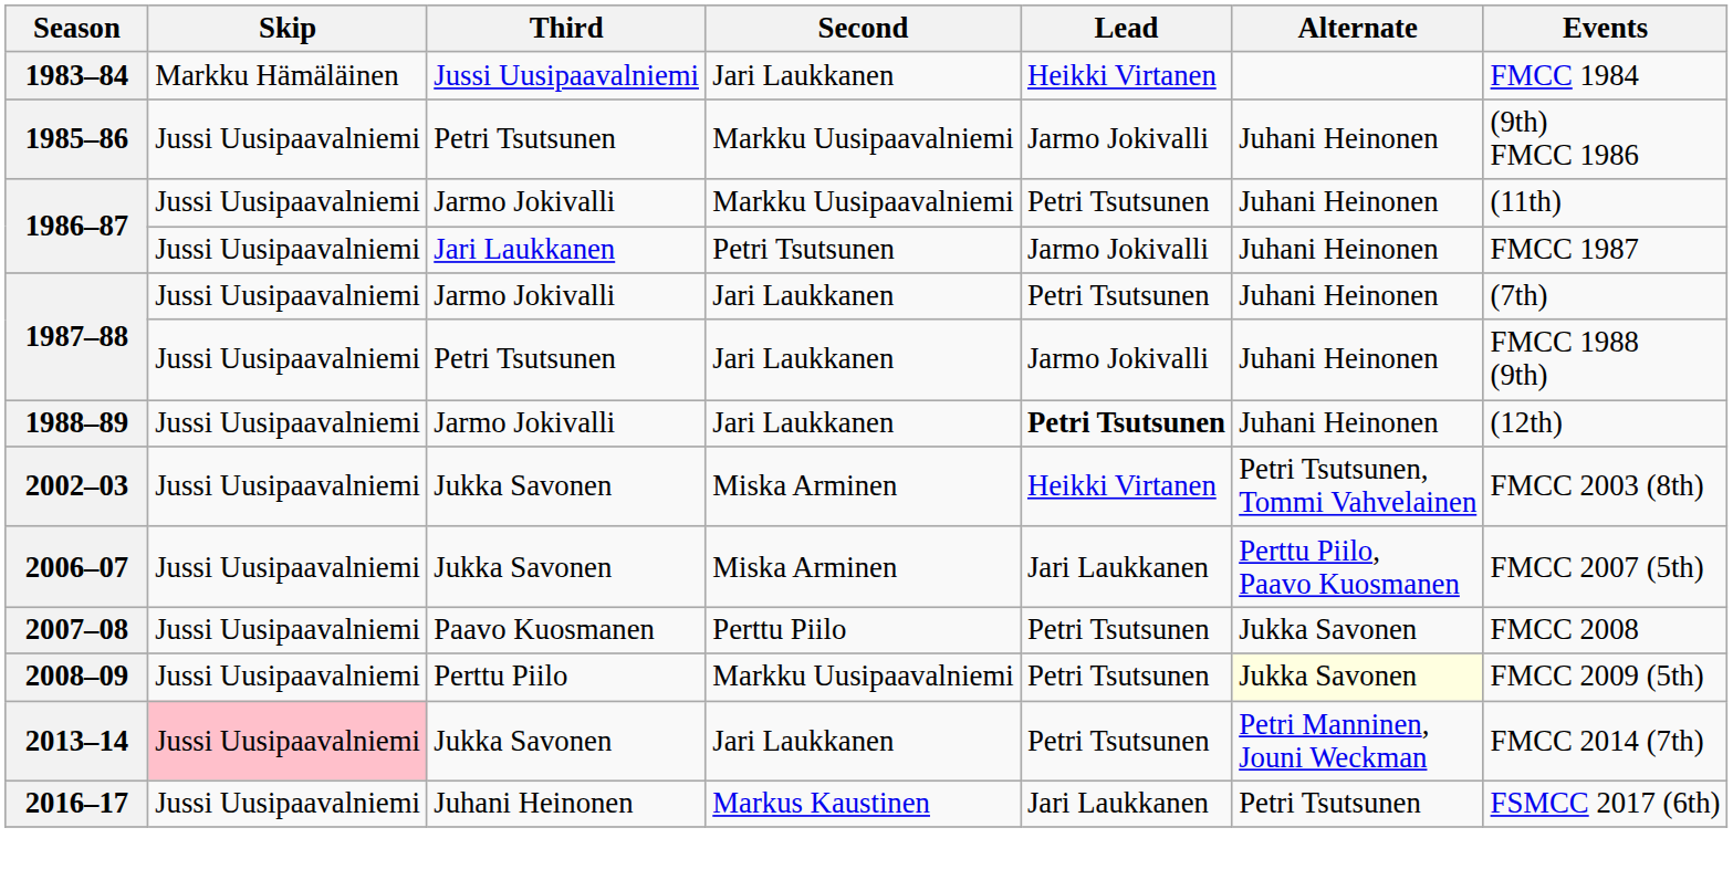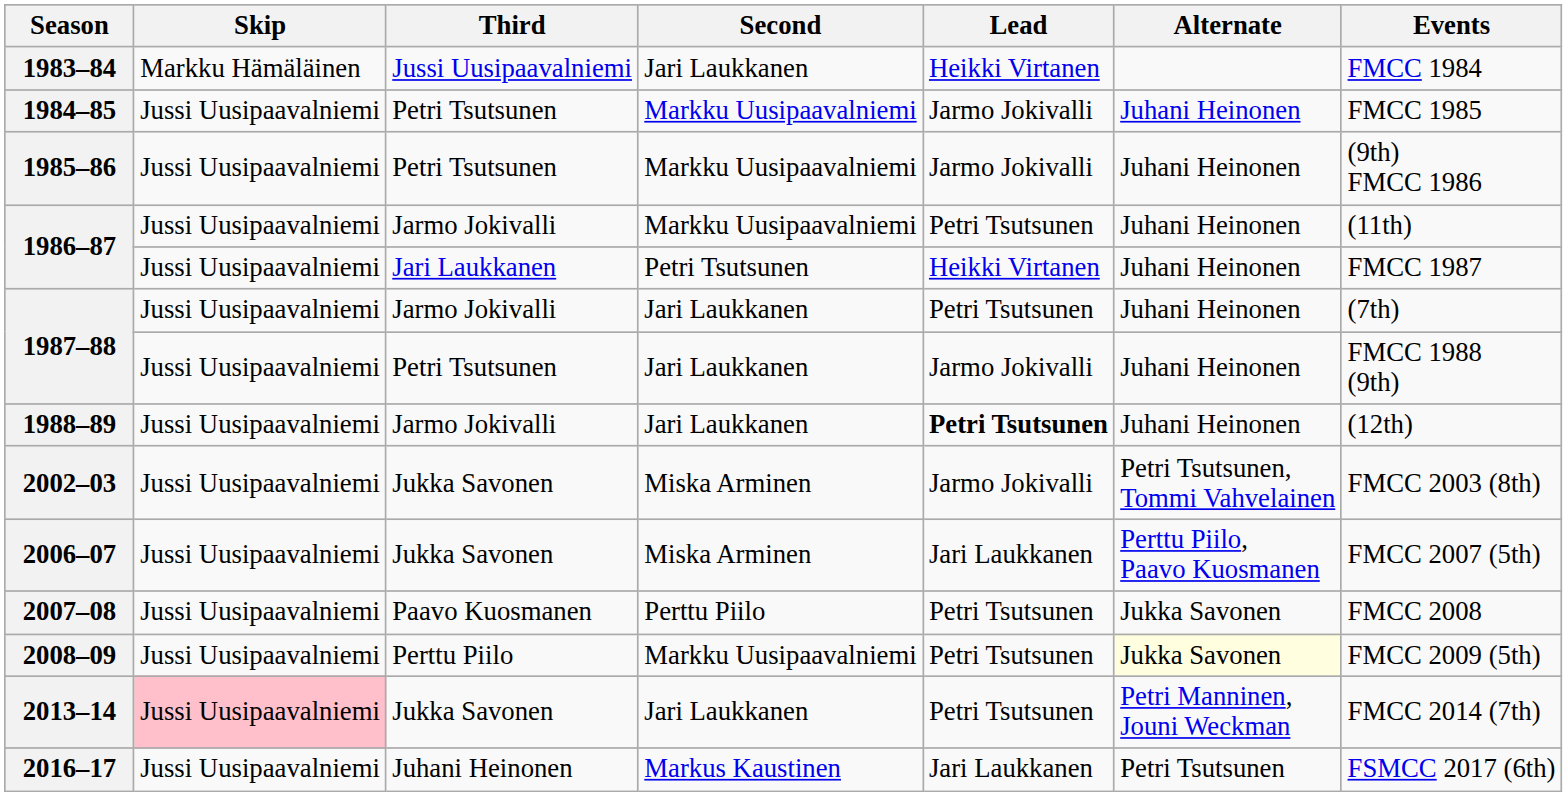 <table class="wikitable">
 <tr>
 <th scope="col" width=70>Season</th>
 <th scope="col">Skip</th>
 <th scope="col">Third</th>
 <th scope="col">Second</th>
 <th scope="col">Lead</th>
 <th scope="col">Alternate</th>
 <th scope="col">Events</th>
 </tr>
 <tr>
 <th scope="row">1983–84</th>
 <td>Markku Hämäläinen</td>
 <td><a href='#'>Jussi Uusipaavalniemi</a></td>
 <td>Jari Laukkanen</td>
 <td><a href='#'>Heikki Virtanen</a></td>
 <td></td>
 <td><a href='#'>FMCC</a> 1984 </td>
+</tr>
+<tr>
+<th scope="row">1984–85</th>
+<td>Jussi Uusipaavalniemi</td>
+<td>Petri Tsutsunen</td>
+<td><a href='#'>Markku Uusipaavalniemi</a></td>
+<td>Jarmo Jokivalli</td>
+<td><a href='#'>Juhani Heinonen</a></td>
+<td>FMCC 1985 </td>
 </tr>
 <tr>
 <th scope="row">1985–86</th>
 <td>Jussi Uusipaavalniemi</td>
 <td>Petri Tsutsunen</td>
 <td>Markku Uusipaavalniemi</td>
 <td>Jarmo Jokivalli</td>
 <td>Juhani Heinonen</td>
 <td> (9th)<br>FMCC 1986 </td>
 </tr>
 <tr>
 <th scope="row" rowspan=2>1986–87</th>
 <td>Jussi Uusipaavalniemi</td>
 <td>Jarmo Jokivalli</td>
 <td>Markku Uusipaavalniemi</td>
 <td>Petri Tsutsunen</td>
 <td>Juhani Heinonen</td>
 <td> (11th)</td>
 </tr>
 <tr>
 <td>Jussi Uusipaavalniemi</td>
 <td><a href='#'>Jari Laukkanen</a></td>
 <td>Petri Tsutsunen</td>
-<td>Jarmo Jokivalli</td>
+<td><a href='#'>Heikki Virtanen</a></td>
 <td>Juhani Heinonen</td>
 <td>FMCC 1987 </td>
 </tr>
 <tr>
 <th scope="row" rowspan=2>1987–88</th>
 <td>Jussi Uusipaavalniemi</td>
 <td>Jarmo Jokivalli</td>
 <td>Jari Laukkanen</td>
 <td>Petri Tsutsunen</td>
 <td>Juhani Heinonen</td>
 <td> (7th)</td>
 </tr>
 <tr>
 <td>Jussi Uusipaavalniemi</td>
 <td>Petri Tsutsunen</td>
 <td>Jari Laukkanen</td>
 <td>Jarmo Jokivalli</td>
 <td>Juhani Heinonen</td>
 <td>FMCC 1988 <br> (9th)</td>
 </tr>
 <tr>
 <th scope="row">1988–89</th>
 <td>Jussi Uusipaavalniemi</td>
 <td>Jarmo Jokivalli</td>
 <td>Jari Laukkanen</td>
 <td><strong>Petri Tsutsunen</strong></td>
 <td>Juhani Heinonen</td>
 <td> (12th)</td>
 </tr>
 <tr>
 <th scope="row">2002–03</th>
 <td>Jussi Uusipaavalniemi</td>
 <td>Jukka Savonen</td>
 <td>Miska Arminen</td>
-<td><a href='#'>Heikki Virtanen</a></td>
+<td>Jarmo Jokivalli</td>
 <td>Petri Tsutsunen,<br><a href='#'>Tommi Vahvelainen</a></td>
 <td>FMCC 2003 (8th)</td>
 </tr>
 <tr>
 <th scope="row">2006–07</th>
 <td>Jussi Uusipaavalniemi</td>
 <td>Jukka Savonen</td>
 <td>Miska Arminen</td>
 <td>Jari Laukkanen</td>
 <td><a href='#'>Perttu Piilo</a>,<br><a href='#'>Paavo Kuosmanen</a></td>
 <td>FMCC 2007 (5th)</td>
 </tr>
 <tr>
 <th scope="row">2007–08</th>
 <td>Jussi Uusipaavalniemi</td>
 <td>Paavo Kuosmanen</td>
 <td>Perttu Piilo</td>
 <td>Petri Tsutsunen</td>
 <td>Jukka Savonen</td>
 <td>FMCC 2008 </td>
 </tr>
 <tr>
 <th scope="row">2008–09</th>
 <td>Jussi Uusipaavalniemi</td>
 <td>Perttu Piilo</td>
 <td>Markku Uusipaavalniemi</td>
 <td>Petri Tsutsunen</td>
 <td style="background: lightyellow;">Jukka Savonen</td>
 <td>FMCC 2009 (5th)</td>
 </tr>
 <tr>
 <th scope="row">2013–14</th>
 <td style="background: pink;">Jussi Uusipaavalniemi</td>
 <td>Jukka Savonen</td>
 <td>Jari Laukkanen</td>
 <td>Petri Tsutsunen</td>
 <td><a href='#'>Petri Manninen</a>,<br><a href='#'>Jouni Weckman</a></td>
 <td>FMCC 2014 (7th)</td>
 </tr>
 <tr>
 <th scope="row">2016–17</th>
 <td>Jussi Uusipaavalniemi</td>
 <td>Juhani Heinonen</td>
 <td><a href='#'>Markus Kaustinen</a></td>
 <td>Jari Laukkanen</td>
 <td>Petri Tsutsunen</td>
 <td><a href='#'>FSMCC</a> 2017 (6th)</td>
 </tr>
 </table>
